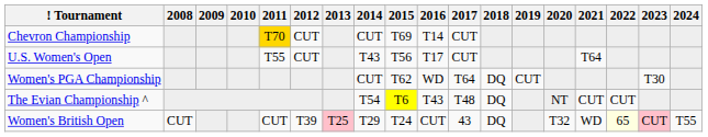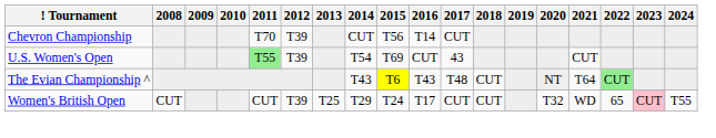 <table class="wikitable" style="font-size:95%;text-align:center;">
 <tr>
 <th>! Tournament</th>
 <th>2008</th>
 <th>2009</th>
 <th>2010</th>
 <th>2011</th>
 <th>2012</th>
 <th>2013</th>
 <th>2014</th>
 <th>2015</th>
 <th>2016</th>
 <th>2017</th>
 <th>2018</th>
 <th>2019</th>
 <th>2020</th>
 <th>2021</th>
 <th>2022</th>
 <th>2023</th>
 <th>2024</th>
 </tr>
 <tr>
 <td align=left><a href='#'>Chevron Championship</a></td>
 <td style="background:#eeeeee;"></td>
 <td style="background:#eeeeee;"></td>
 <td style="background:#eeeeee;"></td>
-<td style="background: gold;">T70</td>
-<td>CUT</td>
+<td>T70</td>
+<td>T39</td>
 <td style="background:#eeeeee;"></td>
 <td>CUT</td>
-<td>T69</td>
+<td>T56</td>
 <td>T14</td>
 <td>CUT</td>
 <td style="background:#eeeeee;"></td>
 <td style="background:#eeeeee;"></td>
 <td style="background:#eeeeee;"></td>
 <td style="background:#eeeeee;"></td>
 <td style="background:#eeeeee;"></td>
 <td style="background:#eeeeee;"></td>
 <td style="background:#eeeeee;"></td>
 </tr>
 <tr>
 <td align=left><a href='#'>U.S. Women's Open</a></td>
 <td style="background:#eeeeee;"></td>
 <td style="background:#eeeeee;"></td>
 <td style="background:#eeeeee;"></td>
-<td>T55</td>
+<td style="background: lightgreen;">T55</td>
+<td>T39</td>
+<td style="background:#eeeeee;"></td>
+<td>T54</td>
+<td>T69</td>
 <td>CUT</td>
-<td style="background:#eeeeee;"></td>
-<td>T43</td>
-<td>T56</td>
-<td>T17</td>
-<td>CUT</td>
-<td style="background:#eeeeee;"></td>
-<td style="background:#eeeeee;"></td>
-<td style="background:#eeeeee;"></td>
-<td>T64</td>
-<td style="background:#eeeeee;"></td>
-<td style="background:#eeeeee;"></td>
-<td style="background:#eeeeee;"></td>
-</tr>
-<tr>
-<td align=left><a href='#'>Women's PGA Championship</a></td>
-<td style="background:#eeeeee;"></td>
-<td style="background:#eeeeee;"></td>
-<td style="background:#eeeeee;"></td>
+<td>43</td>
 <td style="background:#eeeeee;"></td>
 <td style="background:#eeeeee;"></td>
 <td style="background:#eeeeee;"></td>
 <td>CUT</td>
-<td>T62</td>
-<td>WD</td>
-<td>T64</td>
-<td>DQ</td>
-<td>CUT</td>
 <td style="background:#eeeeee;"></td>
 <td style="background:#eeeeee;"></td>
-<td style="background:#eeeeee;"></td>
-<td>T30</td>
 <td style="background:#eeeeee;"></td>
 </tr>
 <tr>
 <td align=left><a href='#'>The Evian Championship</a> ^</td>
 <td style="background:#eeeeee;" colspan=5></td>
 <td style="background:#eeeeee;"></td>
-<td>T54</td>
+<td>T43</td>
 <td style="background:yellow;">T6</td>
 <td>T43</td>
 <td>T48</td>
-<td>DQ</td>
+<td>CUT</td>
 <td style="background:#eeeeee;"></td>
 <td style="background:#eeeeee;">NT</td>
-<td>CUT</td>
-<td>CUT</td>
+<td>T64</td>
+<td style="background: lightgreen;">CUT</td>
 <td style="background:#eeeeee;"></td>
 <td style="background:#eeeeee;"></td>
 </tr>
 <tr>
 <td align=left><a href='#'>Women's British Open</a></td>
 <td>CUT</td>
 <td style="background:#eeeeee;"></td>
 <td style="background:#eeeeee;"></td>
 <td>CUT</td>
 <td>T39</td>
-<td style="background: pink;">T25</td>
+<td>T25</td>
 <td>T29</td>
 <td>T24</td>
+<td>T17</td>
 <td>CUT</td>
-<td>43</td>
-<td>DQ</td>
+<td>CUT</td>
 <td style="background:#eeeeee;"></td>
 <td>T32</td>
 <td>WD</td>
-<td style="background: lightyellow;">65</td>
+<td>65</td>
 <td style="background: pink;">CUT</td>
 <td>T55</td>
 </tr>
 </table>
